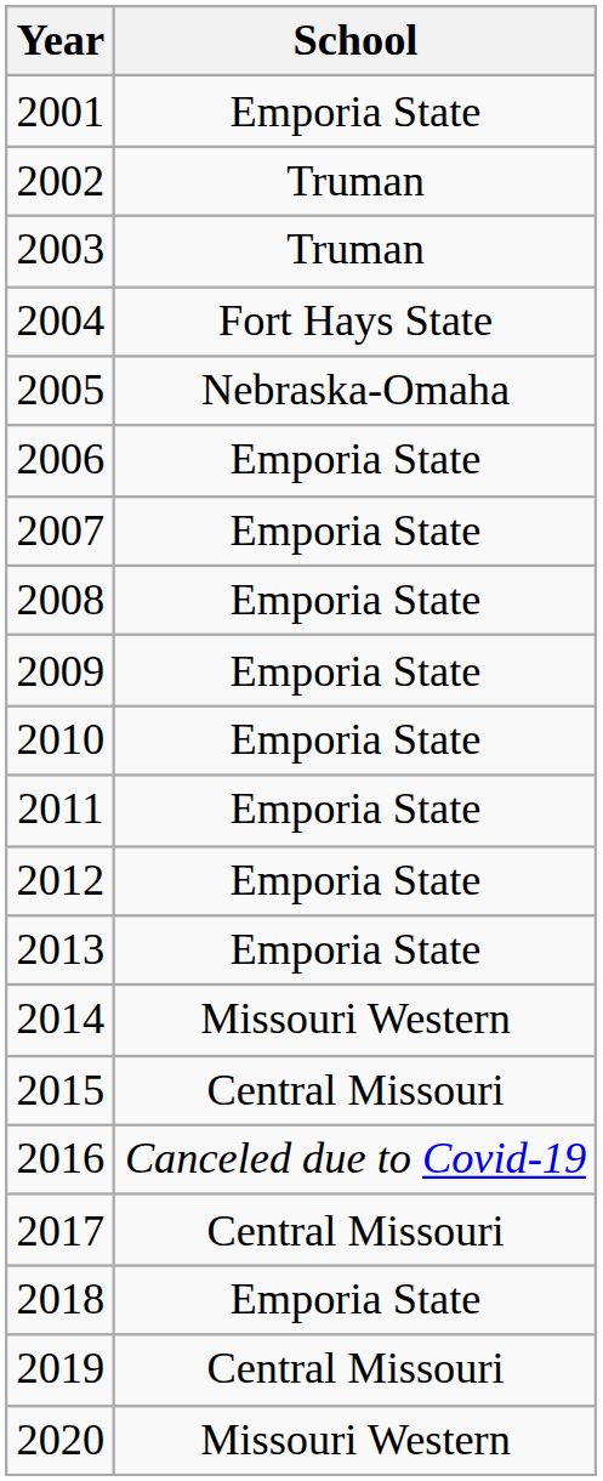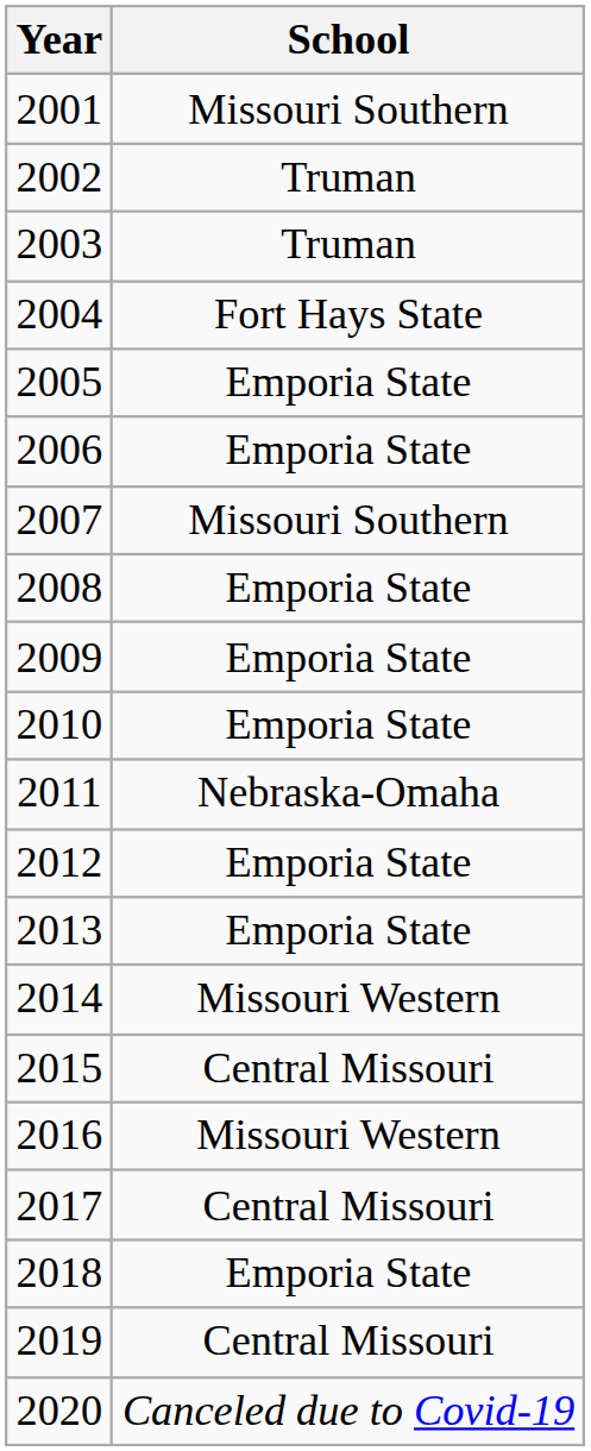 <table class="wikitable" style="text-align:center">
 <tr>
 <th>Year</th>
 <th>School</th>
 </tr>
 <tr>
 <td>2001</td>
-<td>Emporia State</td>
+<td>Missouri Southern</td>
 </tr>
 <tr>
 <td>2002</td>
 <td>Truman</td>
 </tr>
 <tr>
 <td>2003</td>
 <td>Truman</td>
 </tr>
 <tr>
 <td>2004</td>
 <td>Fort Hays State</td>
 </tr>
 <tr>
 <td>2005</td>
-<td>Nebraska-Omaha</td>
+<td>Emporia State</td>
 </tr>
 <tr>
 <td>2006</td>
 <td>Emporia State</td>
 </tr>
 <tr>
 <td>2007</td>
-<td>Emporia State</td>
+<td>Missouri Southern</td>
 </tr>
 <tr>
 <td>2008</td>
 <td>Emporia State</td>
 </tr>
 <tr>
 <td>2009</td>
 <td>Emporia State</td>
 </tr>
 <tr>
 <td>2010</td>
 <td>Emporia State</td>
 </tr>
 <tr>
 <td>2011</td>
-<td>Emporia State</td>
+<td>Nebraska-Omaha</td>
 </tr>
 <tr>
 <td>2012</td>
 <td>Emporia State</td>
 </tr>
 <tr>
 <td>2013</td>
 <td>Emporia State</td>
 </tr>
 <tr>
 <td>2014</td>
 <td>Missouri Western</td>
 </tr>
 <tr>
 <td>2015</td>
 <td>Central Missouri</td>
 </tr>
 <tr>
 <td>2016</td>
-<td><em>Canceled due to <a href='#'>Covid-19</a></em></td>
+<td>Missouri Western</td>
 </tr>
 <tr>
 <td>2017</td>
 <td>Central Missouri</td>
 </tr>
 <tr>
 <td>2018</td>
 <td>Emporia State</td>
 </tr>
 <tr>
 <td>2019</td>
 <td>Central Missouri</td>
 </tr>
 <tr>
 <td>2020</td>
-<td>Missouri Western</td>
+<td><em>Canceled due to <a href='#'>Covid-19</a></em></td>
 </tr>
 </table>
